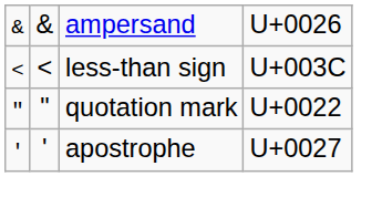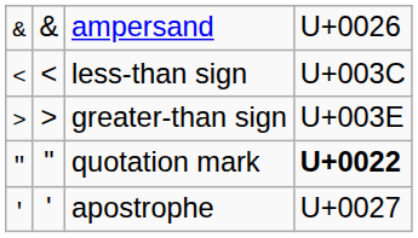 <table class="wikitable">
 <tr>
 <td><code>&amp;</code></td>
 <td align="center">&</td>
 <td><a href='#'>ampersand</a></td>
 <td>U+0026</td>
 </tr>
 <tr>
 <td><code>&lt;</code></td>
 <td align="center"><</td>
 <td>less-than sign</td>
 <td>U+003C</td>
 </tr>
 <tr>
+<td><code>&gt;</code></td>
+<td align="center">></td>
+<td>greater-than sign</td>
+<td>U+003E</td>
+</tr>
+<tr>
 <td><code>&quot;</code></td>
 <td align="center">"</td>
 <td>quotation mark</td>
-<td>U+0022</td>
+<td><strong>U+0022</strong></td>
 </tr>
 <tr>
 <td><code>&apos;</code></td>
 <td align="center">'</td>
 <td>apostrophe</td>
 <td>U+0027</td>
 </tr>
 </table>
